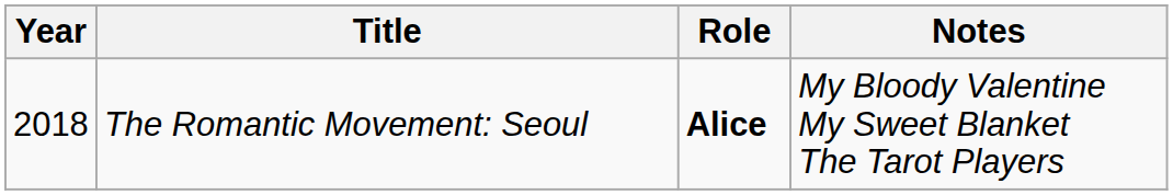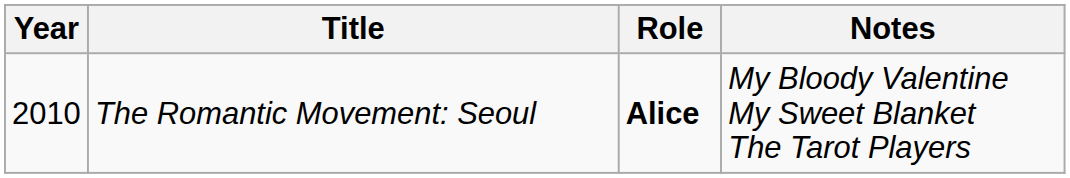 <table class="wikitable" width=550>
 <tr>
 <th width=10>Year</th>
 <th>Title</th>
 <th>Role</th>
 <th>Notes</th>
 </tr>
 <tr>
-<td>2018</td>
+<td>2010</td>
 <td><em>The Romantic Movement: Seoul</em></td>
 <td><strong>Alice</strong></td>
 <td><em>My Bloody Valentine</em> <br> <em>My Sweet Blanket</em> <br> <em>The Tarot Players</em></td>
 </tr>
 </table>
